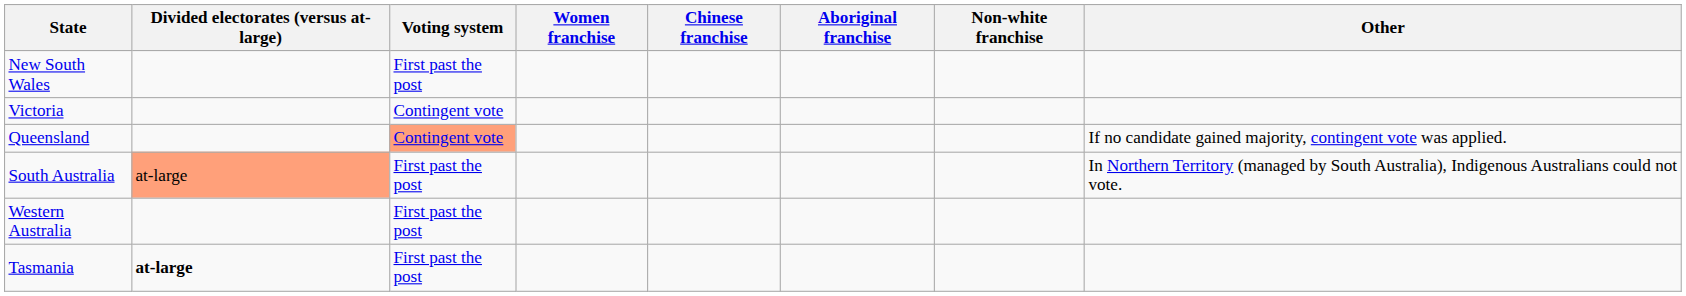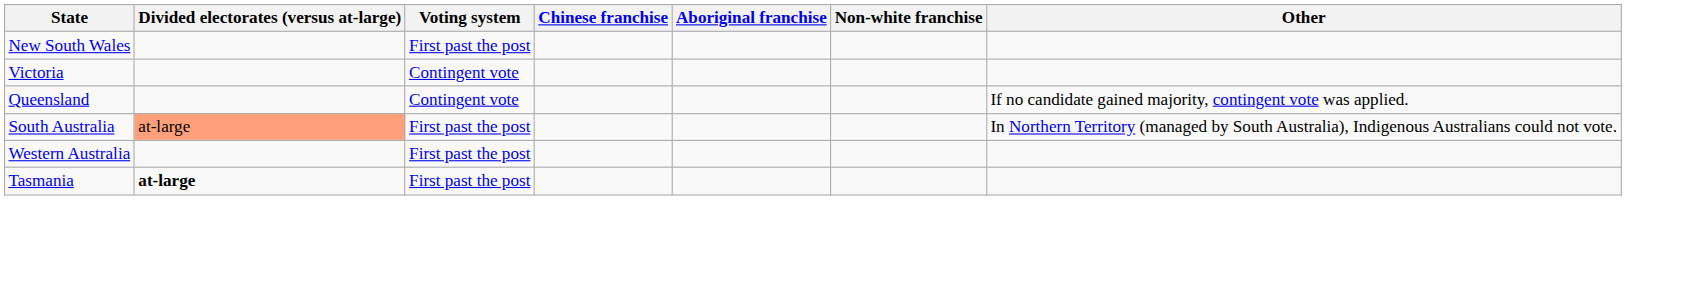 <table class="wikitable">
 <tr>
 <th>State</th>
 <th>Divided electorates (versus at-large)</th>
 <th>Voting system</th>
-<th><a href='#'>Women franchise</a></th>
 <th><a href='#'>Chinese franchise</a></th>
 <th><a href='#'>Aboriginal franchise</a></th>
 <th>Non-white franchise</th>
 <th>Other</th>
 </tr>
 <tr>
 <td><a href='#'>New South Wales</a></td>
 <td></td>
 <td><a href='#'>First past the post</a></td>
 <td></td>
 <td></td>
 <td></td>
 <td></td>
-<td></td>
 </tr>
 <tr>
 <td><a href='#'>Victoria</a></td>
 <td></td>
 <td><a href='#'>Contingent vote</a></td>
 <td></td>
 <td></td>
 <td></td>
 <td></td>
-<td></td>
 </tr>
 <tr>
 <td><a href='#'>Queensland</a></td>
 <td></td>
-<td style="background: lightsalmon;"><a href='#'>Contingent vote</a></td>
-<td></td>
+<td><a href='#'>Contingent vote</a></td>
 <td></td>
 <td></td>
 <td></td>
 <td>If no candidate gained majority, <a href='#'>contingent vote</a> was applied.</td>
 </tr>
 <tr>
 <td><a href='#'>South Australia</a></td>
 <td style="background: lightsalmon;"> at-large</td>
 <td><a href='#'>First past the post</a></td>
-<td></td>
 <td></td>
 <td></td>
 <td></td>
 <td>In <a href='#'>Northern Territory</a> (managed by South Australia), Indigenous Australians could not vote.</td>
 </tr>
 <tr>
 <td><a href='#'>Western Australia</a></td>
 <td></td>
 <td><a href='#'>First past the post</a></td>
 <td></td>
 <td></td>
 <td></td>
 <td></td>
-<td></td>
 </tr>
 <tr>
 <td><a href='#'>Tasmania</a></td>
 <td><strong> at-large</strong></td>
 <td><a href='#'>First past the post</a></td>
 <td></td>
 <td></td>
 <td></td>
 <td></td>
-<td></td>
 </tr>
 </table>
